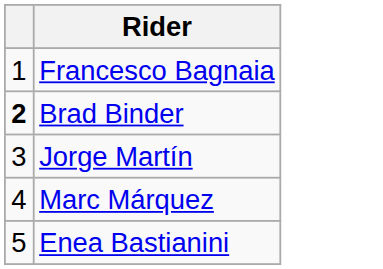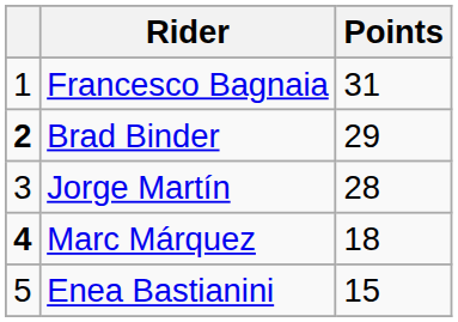 <table class="wikitable" style="font-size: 95%;">
 <tr>
 <th></th>
 <th>Rider</th>
+<th>Points</th>
 </tr>
 <tr>
 <td align=center>1</td>
 <td> <a href='#'>Francesco Bagnaia</a></td>
+<td align=left>31</td>
 </tr>
 <tr>
 <td align=center><strong>2</strong></td>
 <td> <a href='#'>Brad Binder</a></td>
+<td align=left>29</td>
 </tr>
 <tr>
 <td align=center>3</td>
 <td> <a href='#'>Jorge Martín</a></td>
+<td align=left>28</td>
 </tr>
 <tr>
-<td align=center>4</td>
+<td align=center><strong>4</strong></td>
 <td> <a href='#'>Marc Márquez</a></td>
+<td align=left>18</td>
 </tr>
 <tr>
 <td align=center>5</td>
 <td> <a href='#'>Enea Bastianini</a></td>
+<td align=left>15</td>
 </tr>
 </table>
